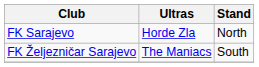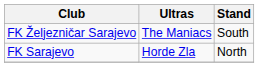 <table class="wikitable">
 <tr>
 <th>Club</th>
 <th>Ultras</th>
 <th>Stand</th>
 </tr>
 <tr>
+<td style="text-align:left;"><a href='#'>FK Željezničar Sarajevo</a></td>
+<td><a href='#'>The Maniacs</a></td>
+<td>South</td>
+</tr>
+<tr>
 <td style="text-align:left;"><a href='#'>FK Sarajevo</a></td>
 <td><a href='#'>Horde Zla</a></td>
 <td>North</td>
 </tr>
 <tr>
-<td style="text-align:left;"><a href='#'>FK Željezničar Sarajevo</a></td>
-<td><a href='#'>The Maniacs</a></td>
-<td>South</td>
-</tr>
-<tr>
 </tr>
 </table>
